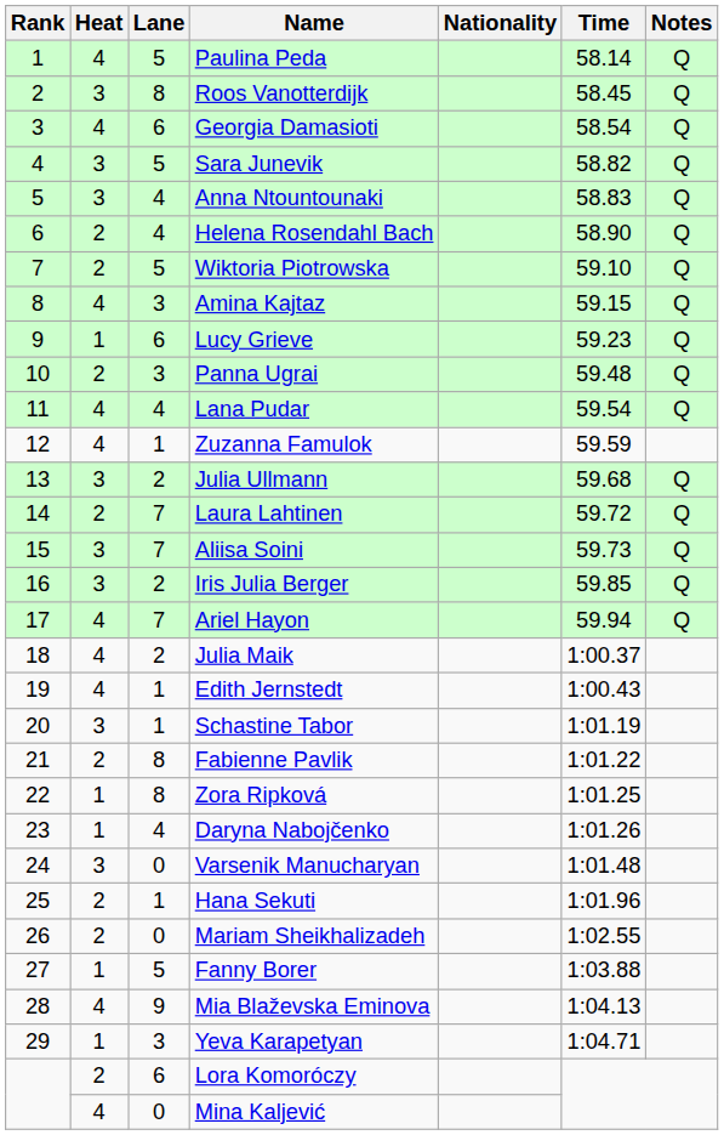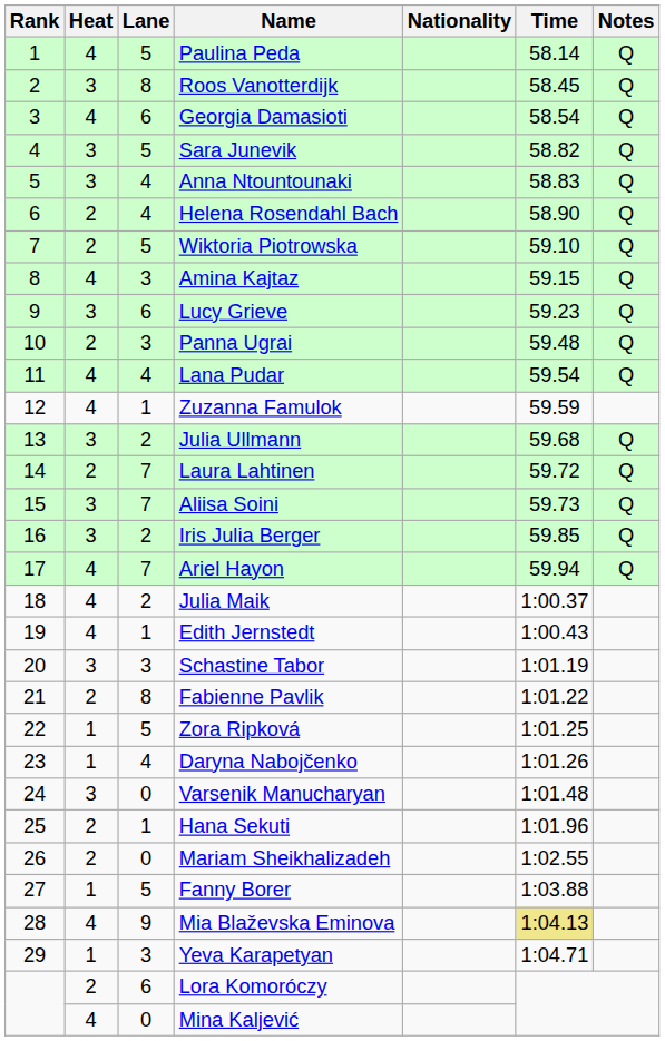 <table class="wikitable sortable" style="text-align:center">
 <tr>
 <th>Rank</th>
 <th>Heat</th>
 <th>Lane</th>
 <th>Name</th>
 <th>Nationality</th>
 <th>Time</th>
 <th>Notes</th>
 </tr>
 <tr bgcolor=ccffcc>
 <td>1</td>
 <td>4</td>
 <td>5</td>
 <td align=left><a href='#'>Paulina Peda</a></td>
 <td align=left></td>
 <td>58.14</td>
 <td>Q</td>
 </tr>
 <tr bgcolor=ccffcc>
 <td>2</td>
 <td>3</td>
 <td>8</td>
 <td align=left><a href='#'>Roos Vanotterdijk</a></td>
 <td align=left></td>
 <td>58.45</td>
 <td>Q</td>
 </tr>
 <tr bgcolor=ccffcc>
 <td>3</td>
 <td>4</td>
 <td>6</td>
 <td align=left><a href='#'>Georgia Damasioti</a></td>
 <td align=left></td>
 <td>58.54</td>
 <td>Q</td>
 </tr>
 <tr bgcolor=ccffcc>
 <td>4</td>
 <td>3</td>
 <td>5</td>
 <td align=left><a href='#'>Sara Junevik</a></td>
 <td align=left></td>
 <td>58.82</td>
 <td>Q</td>
 </tr>
 <tr bgcolor=ccffcc>
 <td>5</td>
 <td>3</td>
 <td>4</td>
 <td align=left><a href='#'>Anna Ntountounaki</a></td>
 <td align=left></td>
 <td>58.83</td>
 <td>Q</td>
 </tr>
 <tr bgcolor=ccffcc>
 <td>6</td>
 <td>2</td>
 <td>4</td>
 <td align=left><a href='#'>Helena Rosendahl Bach</a></td>
 <td align=left></td>
 <td>58.90</td>
 <td>Q</td>
 </tr>
 <tr bgcolor=ccffcc>
 <td>7</td>
 <td>2</td>
 <td>5</td>
 <td align=left><a href='#'>Wiktoria Piotrowska</a></td>
 <td align=left></td>
 <td>59.10</td>
 <td>Q</td>
 </tr>
 <tr bgcolor=ccffcc>
 <td>8</td>
 <td>4</td>
 <td>3</td>
 <td align=left><a href='#'>Amina Kajtaz</a></td>
 <td align=left></td>
 <td>59.15</td>
 <td>Q</td>
 </tr>
 <tr bgcolor=ccffcc>
 <td>9</td>
-<td>1</td>
+<td>3</td>
 <td>6</td>
 <td align=left><a href='#'>Lucy Grieve</a></td>
 <td align=left></td>
 <td>59.23</td>
 <td>Q</td>
 </tr>
 <tr bgcolor=ccffcc>
 <td>10</td>
 <td>2</td>
 <td>3</td>
 <td align=left><a href='#'>Panna Ugrai</a></td>
 <td align=left></td>
 <td>59.48</td>
 <td>Q</td>
 </tr>
 <tr bgcolor=ccffcc>
 <td>11</td>
 <td>4</td>
 <td>4</td>
 <td align=left><a href='#'>Lana Pudar</a></td>
 <td align=left></td>
 <td>59.54</td>
 <td>Q</td>
 </tr>
 <tr>
 <td>12</td>
 <td>4</td>
 <td>1</td>
 <td align=left><a href='#'>Zuzanna Famulok</a></td>
 <td align=left></td>
 <td>59.59</td>
 <td></td>
 </tr>
 <tr bgcolor=ccffcc>
 <td>13</td>
 <td>3</td>
 <td>2</td>
 <td align=left><a href='#'>Julia Ullmann</a></td>
 <td align=left></td>
 <td>59.68</td>
 <td>Q</td>
 </tr>
 <tr bgcolor=ccffcc>
 <td>14</td>
 <td>2</td>
 <td>7</td>
 <td align=left><a href='#'>Laura Lahtinen</a></td>
 <td align=left></td>
 <td>59.72</td>
 <td>Q</td>
 </tr>
 <tr bgcolor=ccffcc>
 <td>15</td>
 <td>3</td>
 <td>7</td>
 <td align=left><a href='#'>Aliisa Soini</a></td>
 <td align=left></td>
 <td>59.73</td>
 <td>Q</td>
 </tr>
 <tr bgcolor=ccffcc>
 <td>16</td>
 <td>3</td>
 <td>2</td>
 <td align=left><a href='#'>Iris Julia Berger</a></td>
 <td align=left></td>
 <td>59.85</td>
 <td>Q</td>
 </tr>
 <tr bgcolor=ccffcc>
 <td>17</td>
 <td>4</td>
 <td>7</td>
 <td align=left><a href='#'>Ariel Hayon</a></td>
 <td align=left></td>
 <td>59.94</td>
 <td>Q</td>
 </tr>
 <tr>
 <td>18</td>
 <td>4</td>
 <td>2</td>
 <td align=left><a href='#'>Julia Maik</a></td>
 <td align=left></td>
 <td>1:00.37</td>
 <td></td>
 </tr>
 <tr>
 <td>19</td>
 <td>4</td>
 <td>1</td>
 <td align=left><a href='#'>Edith Jernstedt</a></td>
 <td align=left></td>
 <td>1:00.43</td>
 <td></td>
 </tr>
 <tr>
 <td>20</td>
 <td>3</td>
-<td>1</td>
+<td>3</td>
 <td align=left><a href='#'>Schastine Tabor</a></td>
 <td align=left></td>
 <td>1:01.19</td>
 <td></td>
 </tr>
 <tr>
 <td>21</td>
 <td>2</td>
 <td>8</td>
 <td align=left><a href='#'>Fabienne Pavlik</a></td>
 <td align=left></td>
 <td>1:01.22</td>
 <td></td>
 </tr>
 <tr>
 <td>22</td>
 <td>1</td>
-<td>8</td>
+<td>5</td>
 <td align=left><a href='#'>Zora Ripková</a></td>
 <td align=left></td>
 <td>1:01.25</td>
 <td></td>
 </tr>
 <tr>
 <td>23</td>
 <td>1</td>
 <td>4</td>
 <td align=left><a href='#'>Daryna Nabojčenko</a></td>
 <td align=left></td>
 <td>1:01.26</td>
 <td></td>
 </tr>
 <tr>
 <td>24</td>
 <td>3</td>
 <td>0</td>
 <td align=left><a href='#'>Varsenik Manucharyan</a></td>
 <td align=left></td>
 <td>1:01.48</td>
 <td></td>
 </tr>
 <tr>
 <td>25</td>
 <td>2</td>
 <td>1</td>
 <td align=left><a href='#'>Hana Sekuti</a></td>
 <td align=left></td>
 <td>1:01.96</td>
 <td></td>
 </tr>
 <tr>
 <td>26</td>
 <td>2</td>
 <td>0</td>
 <td align=left><a href='#'>Mariam Sheikhalizadeh</a></td>
 <td align=left></td>
 <td>1:02.55</td>
 <td></td>
 </tr>
 <tr>
 <td>27</td>
 <td>1</td>
 <td>5</td>
 <td align=left><a href='#'>Fanny Borer</a></td>
 <td align=left></td>
 <td>1:03.88</td>
 <td></td>
 </tr>
 <tr>
 <td>28</td>
 <td>4</td>
 <td>9</td>
 <td align=left><a href='#'>Mia Blaževska Eminova</a></td>
 <td align=left></td>
-<td>1:04.13</td>
+<td style="background: khaki;">1:04.13</td>
 <td></td>
 </tr>
 <tr>
 <td>29</td>
 <td>1</td>
 <td>3</td>
 <td align=left><a href='#'>Yeva Karapetyan</a></td>
 <td align=left></td>
 <td>1:04.71</td>
 <td></td>
 </tr>
 <tr>
 <td rowspan=2></td>
 <td>2</td>
 <td>6</td>
 <td align=left><a href='#'>Lora Komoróczy</a></td>
 <td align=left></td>
 <td colspan=2 rowspan=2></td>
 </tr>
 <tr>
 <td>4</td>
 <td>0</td>
 <td align=left><a href='#'>Mina Kaljević</a></td>
 <td align=left></td>
 </tr>
 </table>
